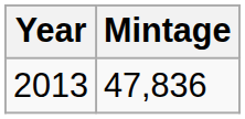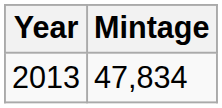 <table class="wikitable collapsible sortable">
 <tr>
 <th>Year</th>
 <th>Mintage</th>
 </tr>
 <tr>
 <td>2013</td>
-<td>47,836</td>
+<td>47,834</td>
 </tr>
 </table>
